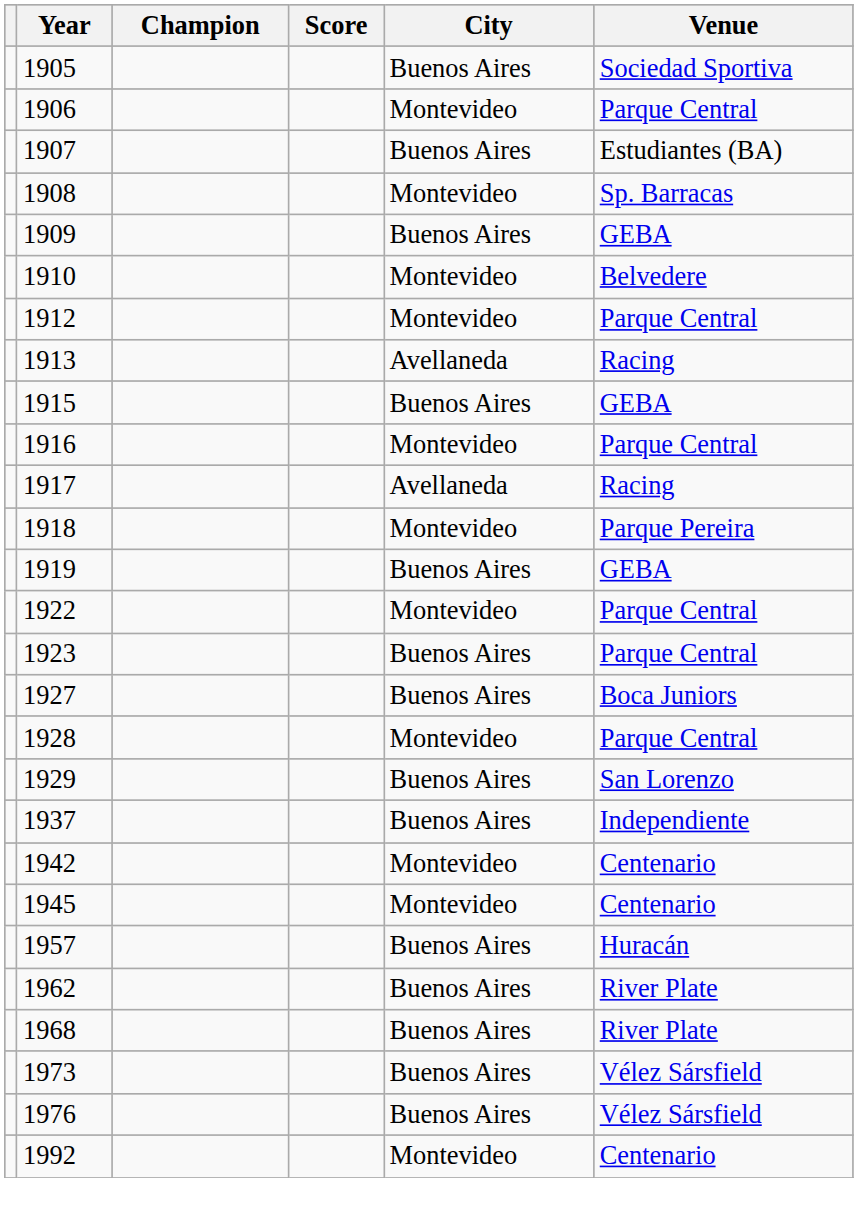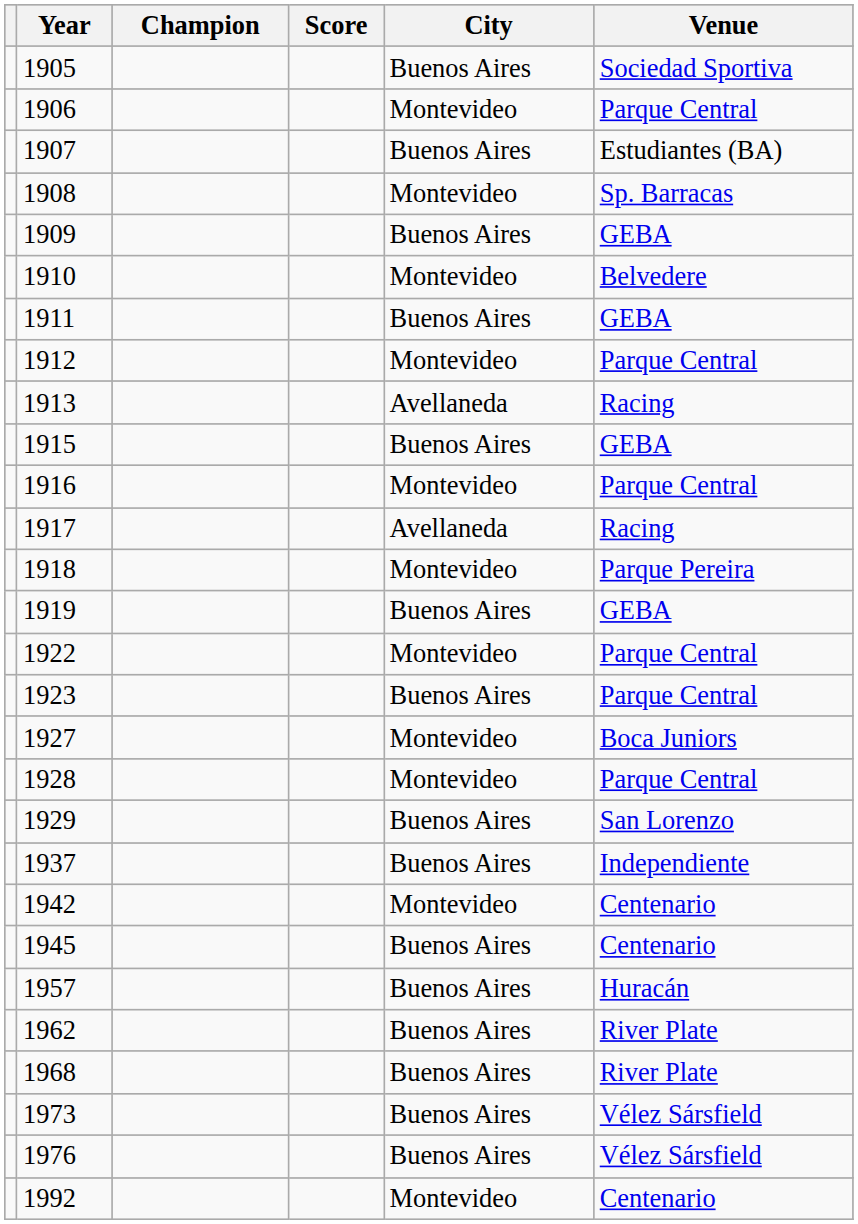 <table class="wikitable sortable" style="text-align:">
 <tr>
 <th width=></th>
 <th width=50px>Year</th>
 <th width=100px>Champion</th>
 <th width=50px>Score</th>
 <th width=120px>City</th>
 <th width=150px>Venue</th>
 </tr>
 <tr>
 <td></td>
 <td>1905</td>
 <td></td>
 <td></td>
 <td>Buenos Aires </td>
 <td><a href='#'>Sociedad Sportiva</a></td>
 </tr>
 <tr>
 <td></td>
 <td>1906</td>
 <td></td>
 <td></td>
 <td>Montevideo</td>
 <td><a href='#'>Parque Central</a></td>
 </tr>
 <tr>
 <td></td>
 <td>1907</td>
 <td></td>
 <td></td>
 <td>Buenos Aires</td>
 <td>Estudiantes (BA) </td>
 </tr>
 <tr>
 <td></td>
 <td>1908</td>
 <td></td>
 <td></td>
 <td>Montevideo </td>
 <td><a href='#'>Sp. Barracas</a></td>
 </tr>
 <tr>
 <td></td>
 <td>1909</td>
 <td></td>
 <td></td>
 <td>Buenos Aires</td>
 <td><a href='#'>GEBA</a></td>
 </tr>
 <tr>
 <td></td>
 <td>1910</td>
 <td></td>
 <td></td>
 <td>Montevideo</td>
 <td><a href='#'>Belvedere</a></td>
+</tr>
+<tr>
+<td></td>
+<td>1911</td>
+<td></td>
+<td></td>
+<td>Buenos Aires</td>
+<td><a href='#'>GEBA</a></td>
 </tr>
 <tr>
 <td></td>
 <td>1912</td>
 <td></td>
 <td></td>
 <td>Montevideo</td>
 <td><a href='#'>Parque Central</a></td>
 </tr>
 <tr>
 <td></td>
 <td>1913</td>
 <td></td>
 <td></td>
 <td>Avellaneda</td>
 <td><a href='#'>Racing</a></td>
 </tr>
 <tr>
 <td></td>
 <td>1915</td>
 <td></td>
 <td></td>
 <td>Buenos Aires</td>
 <td><a href='#'>GEBA</a></td>
 </tr>
 <tr>
 <td></td>
 <td>1916</td>
 <td></td>
 <td></td>
 <td>Montevideo</td>
 <td><a href='#'>Parque Central</a></td>
 </tr>
 <tr>
 <td></td>
 <td>1917</td>
 <td></td>
 <td></td>
 <td>Avellaneda</td>
 <td><a href='#'>Racing</a></td>
 </tr>
 <tr>
 <td></td>
 <td>1918</td>
 <td></td>
 <td></td>
 <td>Montevideo </td>
 <td><a href='#'>Parque Pereira</a></td>
 </tr>
 <tr>
 <td></td>
 <td>1919</td>
 <td></td>
 <td></td>
 <td>Buenos Aires</td>
 <td><a href='#'>GEBA</a></td>
 </tr>
 <tr>
 <td></td>
 <td>1922</td>
 <td></td>
 <td></td>
 <td>Montevideo</td>
 <td><a href='#'>Parque Central</a></td>
 </tr>
 <tr>
 <td></td>
 <td>1923</td>
 <td></td>
 <td></td>
 <td>Buenos Aires </td>
 <td><a href='#'>Parque Central</a></td>
 </tr>
 <tr>
 <td></td>
 <td>1927</td>
 <td></td>
 <td></td>
-<td>Buenos Aires</td>
+<td>Montevideo </td>
 <td><a href='#'>Boca Juniors</a></td>
 </tr>
 <tr>
 <td></td>
 <td>1928</td>
 <td></td>
 <td></td>
 <td>Montevideo </td>
 <td><a href='#'>Parque Central</a></td>
 </tr>
 <tr>
 <td></td>
 <td>1929</td>
 <td></td>
 <td></td>
 <td>Buenos Aires </td>
 <td><a href='#'>San Lorenzo</a></td>
 </tr>
 <tr>
 <td></td>
 <td>1937</td>
 <td></td>
 <td></td>
 <td>Buenos Aires</td>
 <td><a href='#'>Independiente</a></td>
 </tr>
 <tr>
 <td></td>
 <td>1942</td>
 <td></td>
 <td></td>
 <td>Montevideo </td>
 <td><a href='#'>Centenario</a></td>
 </tr>
 <tr>
 <td></td>
 <td>1945</td>
 <td></td>
 <td></td>
-<td>Montevideo </td>
+<td>Buenos Aires</td>
 <td><a href='#'>Centenario</a></td>
 </tr>
 <tr>
 <td></td>
 <td>1957</td>
 <td></td>
 <td></td>
 <td>Buenos Aires </td>
 <td><a href='#'>Huracán</a></td>
 </tr>
 <tr>
 <td></td>
 <td>1962</td>
 <td></td>
 <td></td>
 <td>Buenos Aires</td>
 <td><a href='#'>River Plate</a></td>
 </tr>
 <tr>
 <td></td>
 <td>1968</td>
 <td></td>
 <td></td>
 <td>Buenos Aires</td>
 <td><a href='#'>River Plate</a></td>
 </tr>
 <tr>
 <td></td>
 <td>1973</td>
 <td></td>
 <td></td>
 <td>Buenos Aires </td>
 <td><a href='#'>Vélez Sársfield</a></td>
 </tr>
 <tr>
 <td></td>
 <td>1976</td>
 <td></td>
 <td></td>
 <td>Buenos Aires</td>
 <td><a href='#'>Vélez Sársfield</a></td>
 </tr>
 <tr>
 <td></td>
 <td>1992</td>
 <td></td>
 <td></td>
 <td>Montevideo </td>
 <td><a href='#'>Centenario</a></td>
 </tr>
 </table>
